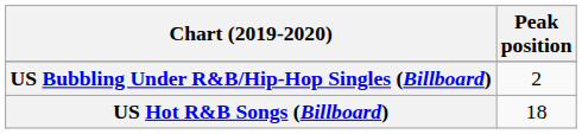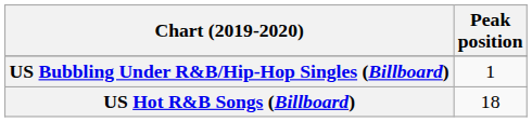 <table class="wikitable sortable plainrowheaders" style="text-align:center">
 <tr>
 <th scope="col">Chart (2019-2020)</th>
 <th scope="col">Peak<br>position</th>
 </tr>
 <tr>
 </tr>
 <tr>
 </tr>
 <tr>
 <th scope="row">US <a href='#'>Bubbling Under R&B/Hip-Hop Singles</a> (<a href='#'><em>Billboard</em></a>)</th>
-<td style="text-align:center">2</td>
+<td style="text-align:center">1</td>
 </tr>
 <tr>
 <th scope="row">US <a href='#'>Hot R&B Songs</a> (<em><a href='#'>Billboard</a></em>)</th>
 <td>18</td>
 </tr>
 </table>
